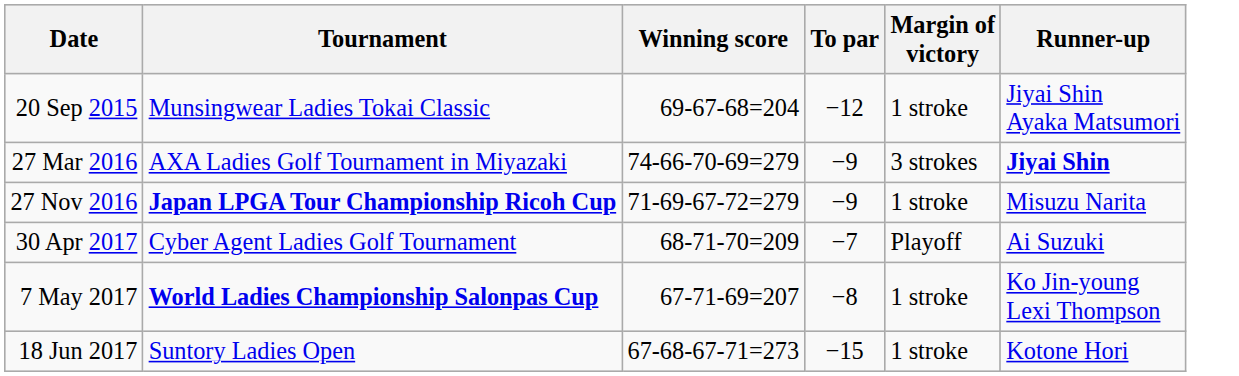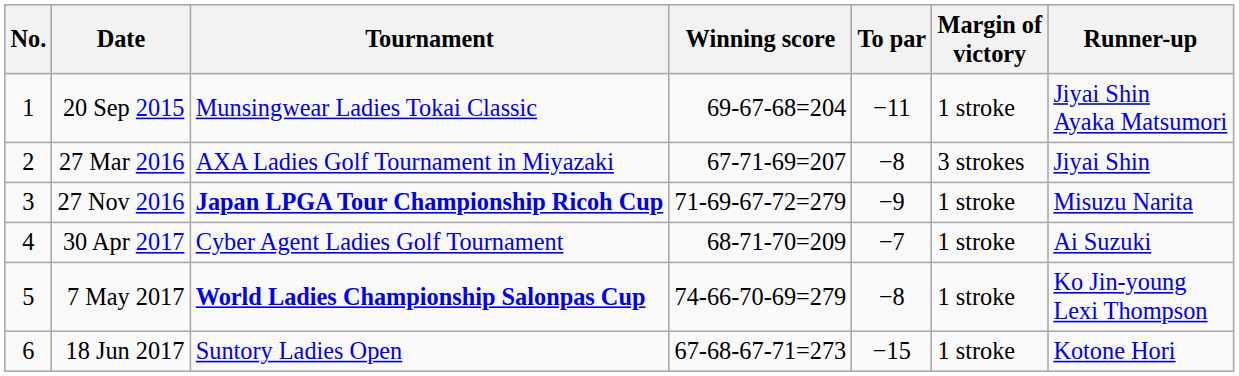 <table class="wikitable" style="font-size:95%;">
 <tr>
+<th>No.</th>
 <th>Date</th>
 <th>Tournament</th>
 <th>Winning score</th>
 <th>To par</th>
 <th>Margin of<br>victory</th>
 <th>Runner-up</th>
 </tr>
 <tr>
+<td align=center>1</td>
 <td align=right>20 Sep <a href='#'>2015</a></td>
 <td><a href='#'>Munsingwear Ladies Tokai Classic</a></td>
 <td align=right>69-67-68=204</td>
-<td align=center>−12</td>
+<td align=center>−11</td>
 <td>1 stroke</td>
 <td> <a href='#'>Jiyai Shin</a><br> <a href='#'>Ayaka Matsumori</a></td>
 </tr>
 <tr>
+<td align=center>2</td>
 <td align=right>27 Mar <a href='#'>2016</a></td>
 <td><a href='#'>AXA Ladies Golf Tournament in Miyazaki</a></td>
-<td align=right>74-66-70-69=279</td>
-<td align=center>−9</td>
+<td align=right>67-71-69=207</td>
+<td align=center>−8</td>
 <td>3 strokes</td>
-<td><strong> <a href='#'>Jiyai Shin</a></strong></td>
+<td> <a href='#'>Jiyai Shin</a></td>
 </tr>
 <tr>
+<td align=center>3</td>
 <td align=right>27 Nov <a href='#'>2016</a></td>
 <td><strong><a href='#'>Japan LPGA Tour Championship Ricoh Cup</a></strong></td>
 <td align=right>71-69-67-72=279</td>
 <td align=center>−9</td>
 <td>1 stroke</td>
 <td> <a href='#'>Misuzu Narita</a></td>
 </tr>
 <tr>
+<td align=center>4</td>
 <td align=right>30 Apr <a href='#'>2017</a></td>
 <td><a href='#'>Cyber Agent Ladies Golf Tournament</a></td>
 <td align=right>68-71-70=209</td>
 <td align=center>−7</td>
-<td>Playoff</td>
+<td>1 stroke</td>
 <td> <a href='#'>Ai Suzuki</a></td>
 </tr>
 <tr>
+<td align=center>5</td>
 <td align=right>7 May 2017</td>
 <td><strong><a href='#'>World Ladies Championship Salonpas Cup</a></strong></td>
-<td align=right>67-71-69=207</td>
+<td align=right>74-66-70-69=279</td>
 <td align=center>−8</td>
 <td>1 stroke</td>
 <td> <a href='#'>Ko Jin-young</a><br> <a href='#'>Lexi Thompson</a></td>
 </tr>
 <tr>
+<td align=center>6</td>
 <td align=right>18 Jun 2017</td>
 <td><a href='#'>Suntory Ladies Open</a></td>
 <td align=right>67-68-67-71=273</td>
 <td align=center>−15</td>
 <td>1 stroke</td>
 <td> <a href='#'>Kotone Hori</a></td>
 </tr>
 </table>
